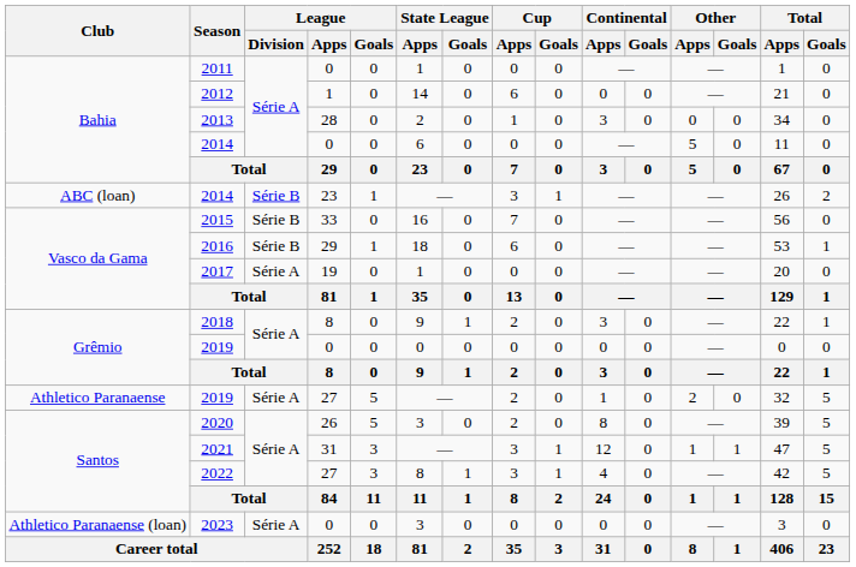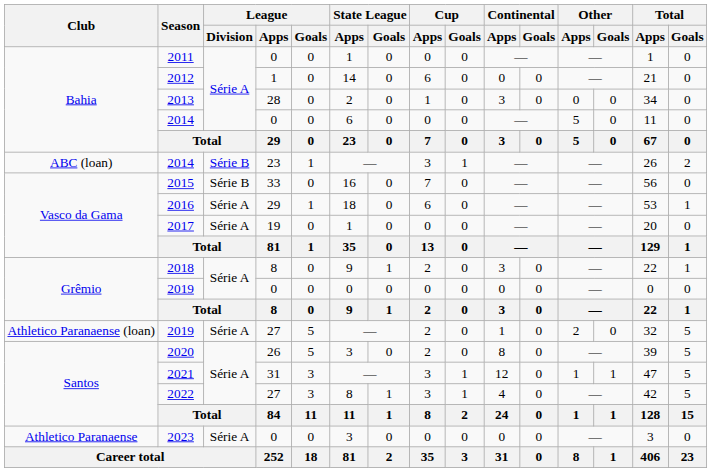 <table class="wikitable" style="text-align: center;">
 <tr>
 <th rowspan="2">Club</th>
 <th rowspan="2">Season</th>
 <th colspan="3">League</th>
 <th colspan="2">State League</th>
 <th colspan="2">Cup</th>
 <th colspan="2">Continental</th>
 <th colspan="2">Other</th>
 <th colspan="2">Total</th>
 </tr>
 <tr>
 <th>Division</th>
 <th>Apps</th>
 <th>Goals</th>
 <th>Apps</th>
 <th>Goals</th>
 <th>Apps</th>
 <th>Goals</th>
 <th>Apps</th>
 <th>Goals</th>
 <th>Apps</th>
 <th>Goals</th>
 <th>Apps</th>
 <th>Goals</th>
 </tr>
 <tr>
 <td rowspan="5" valign="center"><a href='#'>Bahia</a></td>
 <td><a href='#'>2011</a></td>
 <td rowspan="4"><a href='#'>Série A</a></td>
 <td>0</td>
 <td>0</td>
 <td>1</td>
 <td>0</td>
 <td>0</td>
 <td>0</td>
 <td colspan="2">—</td>
 <td colspan="2">—</td>
 <td>1</td>
 <td>0</td>
 </tr>
 <tr>
 <td><a href='#'>2012</a></td>
 <td>1</td>
 <td>0</td>
 <td>14</td>
 <td>0</td>
 <td>6</td>
 <td>0</td>
 <td>0</td>
 <td>0</td>
 <td colspan="2">—</td>
 <td>21</td>
 <td>0</td>
 </tr>
 <tr>
 <td><a href='#'>2013</a></td>
 <td>28</td>
 <td>0</td>
 <td>2</td>
 <td>0</td>
 <td>1</td>
 <td>0</td>
 <td>3</td>
 <td>0</td>
 <td>0</td>
 <td>0</td>
 <td>34</td>
 <td>0</td>
 </tr>
 <tr>
 <td><a href='#'>2014</a></td>
 <td>0</td>
 <td>0</td>
 <td>6</td>
 <td>0</td>
 <td>0</td>
 <td>0</td>
 <td colspan="2">—</td>
 <td>5</td>
 <td>0</td>
 <td>11</td>
 <td>0</td>
 </tr>
 <tr>
 <th colspan="2">Total</th>
 <th>29</th>
 <th>0</th>
 <th>23</th>
 <th>0</th>
 <th>7</th>
 <th>0</th>
 <th>3</th>
 <th>0</th>
 <th>5</th>
 <th>0</th>
 <th>67</th>
 <th>0</th>
 </tr>
 <tr>
 <td valign="center"><a href='#'>ABC</a> (loan)</td>
 <td><a href='#'>2014</a></td>
 <td><a href='#'>Série B</a></td>
 <td>23</td>
 <td>1</td>
 <td colspan="2">—</td>
 <td>3</td>
 <td>1</td>
 <td colspan="2">—</td>
 <td colspan="2">—</td>
 <td>26</td>
 <td>2</td>
 </tr>
 <tr>
 <td rowspan="4" valign="center"><a href='#'>Vasco da Gama</a></td>
 <td><a href='#'>2015</a></td>
 <td>Série B</td>
 <td>33</td>
 <td>0</td>
 <td>16</td>
 <td>0</td>
 <td>7</td>
 <td>0</td>
 <td colspan="2">—</td>
 <td colspan="2">—</td>
 <td>56</td>
 <td>0</td>
 </tr>
 <tr>
 <td><a href='#'>2016</a></td>
-<td>Série B</td>
+<td>Série A</td>
 <td>29</td>
 <td>1</td>
 <td>18</td>
 <td>0</td>
 <td>6</td>
 <td>0</td>
 <td colspan="2">—</td>
 <td colspan="2">—</td>
 <td>53</td>
 <td>1</td>
 </tr>
 <tr>
 <td><a href='#'>2017</a></td>
 <td>Série A</td>
 <td>19</td>
 <td>0</td>
 <td>1</td>
 <td>0</td>
 <td>0</td>
 <td>0</td>
 <td colspan="2">—</td>
 <td colspan="2">—</td>
 <td>20</td>
 <td>0</td>
 </tr>
 <tr>
 <th colspan="2">Total</th>
 <th>81</th>
 <th>1</th>
 <th>35</th>
 <th>0</th>
 <th>13</th>
 <th>0</th>
 <th colspan="2">—</th>
 <th colspan="2">—</th>
 <th>129</th>
 <th>1</th>
 </tr>
 <tr>
 <td rowspan="3" valign="center"><a href='#'>Grêmio</a></td>
 <td><a href='#'>2018</a></td>
 <td rowspan="2">Série A</td>
 <td>8</td>
 <td>0</td>
 <td>9</td>
 <td>1</td>
 <td>2</td>
 <td>0</td>
 <td>3</td>
 <td>0</td>
 <td colspan="2">—</td>
 <td>22</td>
 <td>1</td>
 </tr>
 <tr>
 <td><a href='#'>2019</a></td>
 <td>0</td>
 <td>0</td>
 <td>0</td>
 <td>0</td>
 <td>0</td>
 <td>0</td>
 <td>0</td>
 <td>0</td>
 <td colspan="2">—</td>
 <td>0</td>
 <td>0</td>
 </tr>
 <tr>
 <th colspan="2">Total</th>
 <th>8</th>
 <th>0</th>
 <th>9</th>
 <th>1</th>
 <th>2</th>
 <th>0</th>
 <th>3</th>
 <th>0</th>
 <th colspan="2">—</th>
 <th>22</th>
 <th>1</th>
 </tr>
 <tr>
-<td valign="center"><a href='#'>Athletico Paranaense</a></td>
+<td valign="center"><a href='#'>Athletico Paranaense</a> (loan)</td>
 <td><a href='#'>2019</a></td>
 <td>Série A</td>
 <td>27</td>
 <td>5</td>
 <td colspan="2">—</td>
 <td>2</td>
 <td>0</td>
 <td>1</td>
 <td>0</td>
 <td>2</td>
 <td>0</td>
 <td>32</td>
 <td>5</td>
 </tr>
 <tr>
 <td rowspan="4" valign="center"><a href='#'>Santos</a></td>
 <td><a href='#'>2020</a></td>
 <td rowspan="3">Série A</td>
 <td>26</td>
 <td>5</td>
 <td>3</td>
 <td>0</td>
 <td>2</td>
 <td>0</td>
 <td>8</td>
 <td>0</td>
 <td colspan="2">—</td>
 <td>39</td>
 <td>5</td>
 </tr>
 <tr>
 <td><a href='#'>2021</a></td>
 <td>31</td>
 <td>3</td>
 <td colspan="2">—</td>
 <td>3</td>
 <td>1</td>
 <td>12</td>
 <td>0</td>
 <td>1</td>
 <td>1</td>
 <td>47</td>
 <td>5</td>
 </tr>
 <tr>
 <td><a href='#'>2022</a></td>
 <td>27</td>
 <td>3</td>
 <td>8</td>
 <td>1</td>
 <td>3</td>
 <td>1</td>
 <td>4</td>
 <td>0</td>
 <td colspan="2">—</td>
 <td>42</td>
 <td>5</td>
 </tr>
 <tr>
 <th colspan="2">Total</th>
 <th>84</th>
 <th>11</th>
 <th>11</th>
 <th>1</th>
 <th>8</th>
 <th>2</th>
 <th>24</th>
 <th>0</th>
 <th>1</th>
 <th>1</th>
 <th>128</th>
 <th>15</th>
 </tr>
 <tr>
-<td valign="center"><a href='#'>Athletico Paranaense</a> (loan)</td>
+<td valign="center"><a href='#'>Athletico Paranaense</a></td>
 <td><a href='#'>2023</a></td>
 <td>Série A</td>
 <td>0</td>
 <td>0</td>
 <td>3</td>
 <td>0</td>
 <td>0</td>
 <td>0</td>
 <td>0</td>
 <td>0</td>
 <td colspan="2">—</td>
 <td>3</td>
 <td>0</td>
 </tr>
 <tr>
 <th colspan="3"><strong>Career total</strong></th>
 <th>252</th>
 <th>18</th>
 <th>81</th>
 <th>2</th>
 <th>35</th>
 <th>3</th>
 <th>31</th>
 <th>0</th>
 <th>8</th>
 <th>1</th>
 <th>406</th>
 <th>23</th>
 </tr>
 </table>
